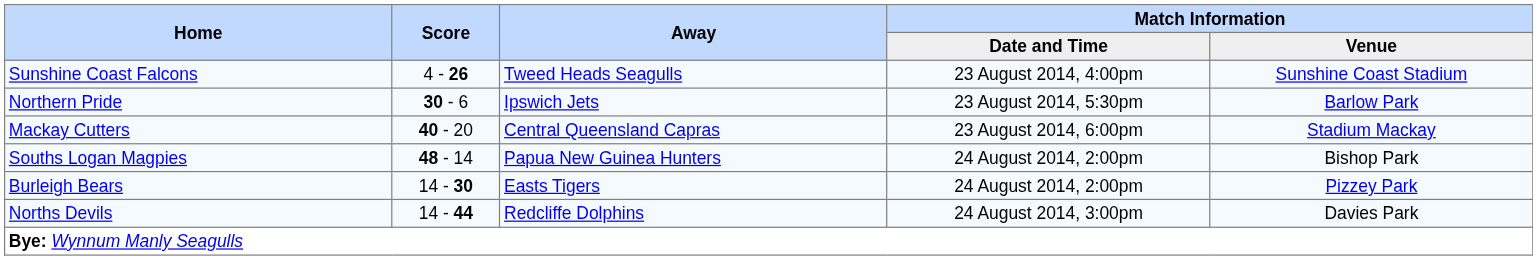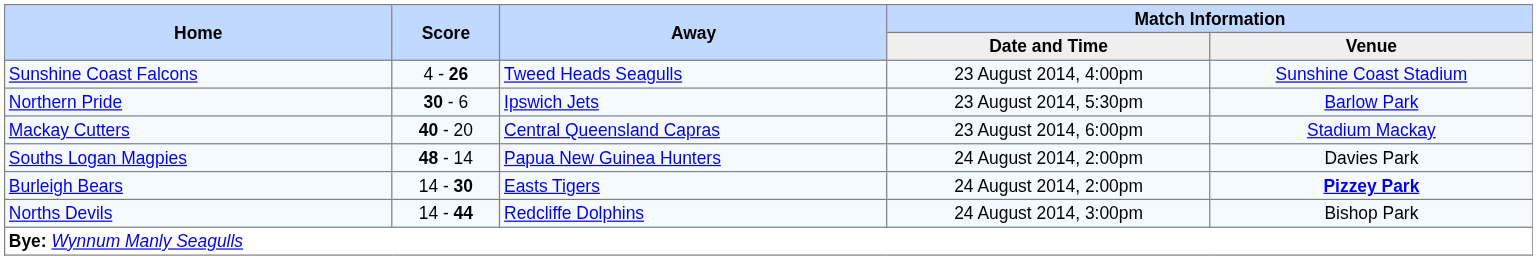 <table border=1 style="border-collapse:collapse; font-size:90%; text-align:center;" cellpadding=3 cellspacing=0>
 <tr bgcolor=#C1D8FF>
 <th rowspan=2 width=12%>Home</th>
 <th rowspan=2 width=3%>Score</th>
 <th rowspan=2 width=12%>Away</th>
 <th colspan=5>Match Information</th>
 </tr>
 <tr bgcolor=#EFEFEF>
 <th width=10%>Date and Time</th>
 <th width=10%>Venue</th>
 </tr>
 <tr bgcolor=#F5FAFF>
 <td align=left> <a href='#'>Sunshine Coast Falcons</a></td>
 <td>4 - <strong>26</strong></td>
 <td align=left> <a href='#'>Tweed Heads Seagulls</a></td>
 <td>23 August 2014, 4:00pm</td>
 <td><a href='#'>Sunshine Coast Stadium</a></td>
 </tr>
 <tr bgcolor=#F5FAFF>
 <td align=left> <a href='#'>Northern Pride</a></td>
 <td><strong>30</strong> - 6</td>
 <td align=left> <a href='#'>Ipswich Jets</a></td>
 <td>23 August 2014, 5:30pm</td>
 <td><a href='#'>Barlow Park</a></td>
 </tr>
 <tr bgcolor=#F5FAFF>
 <td align=left> <a href='#'>Mackay Cutters</a></td>
 <td><strong>40</strong> - 20</td>
 <td align=left> <a href='#'>Central Queensland Capras</a></td>
 <td>23 August 2014, 6:00pm</td>
 <td><a href='#'>Stadium Mackay</a></td>
 </tr>
 <tr bgcolor=#F5FAFF>
 <td align=left> <a href='#'>Souths Logan Magpies</a></td>
 <td><strong>48</strong> - 14</td>
 <td align=left> <a href='#'>Papua New Guinea Hunters</a></td>
 <td>24 August 2014, 2:00pm</td>
-<td>Bishop Park</td>
+<td>Davies Park</td>
 </tr>
 <tr bgcolor=#F5FAFF>
 <td align=left> <a href='#'>Burleigh Bears</a></td>
 <td>14 - <strong>30</strong></td>
 <td align=left> <a href='#'>Easts Tigers</a></td>
 <td>24 August 2014, 2:00pm</td>
-<td><a href='#'>Pizzey Park</a></td>
+<td><strong><a href='#'>Pizzey Park</a></strong></td>
 </tr>
 <tr bgcolor=#F5FAFF>
 <td align=left> <a href='#'>Norths Devils</a></td>
 <td>14 - <strong>44</strong></td>
 <td align=left> <a href='#'>Redcliffe Dolphins</a></td>
 <td>24 August 2014, 3:00pm</td>
-<td>Davies Park</td>
+<td>Bishop Park</td>
 </tr>
 <tr>
 <td colspan="5" style="text-align:left;"><strong>Bye:</strong> <em><a href='#'>Wynnum Manly Seagulls</a></em></td>
 </tr>
 </table>
